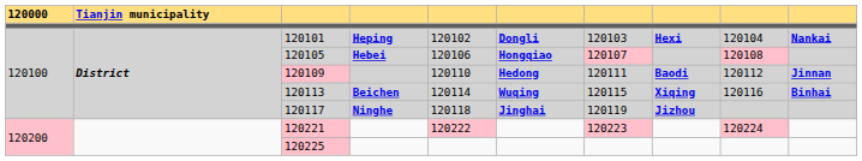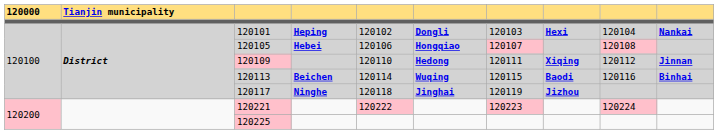 <table class="wikitable" align="center" width="1000">
 <tr ---- style="background:#FFDF80">
 <td><strong>120000</strong></td>
 <td><strong><a href='#'>Tianjin</a> municipality</strong><br></td>
 <td></td>
 <td></td>
 <td></td>
 <td></td>
 <td></td>
 <td></td>
 <td></td>
 <td></td>
 </tr>
 <tr style="background:#606060; height:2pt">
 <td colspan="10"></td>
 </tr>
 <tr ---- style="background:#D3D3D3">
 <td rowspan="5">120100</td>
 <td rowspan="5"><strong><em>District</em></strong><br></td>
 <td>120101</td>
 <td><a href='#'><strong>Heping</strong></a><br></td>
 <td>120102</td>
 <td><a href='#'><strong>Dongli</strong></a><br></td>
 <td>120103</td>
 <td><a href='#'><strong>Hexi</strong></a><br></td>
 <td>120104</td>
 <td><a href='#'><strong>Nankai</strong></a><br></td>
 </tr>
 <tr ---- style="background:#D3D3D3">
 <td>120105</td>
 <td><a href='#'><strong>Hebei</strong></a><br></td>
 <td>120106</td>
 <td><a href='#'><strong>Hongqiao</strong></a><br></td>
 <td bgcolor="#FFC0CB">120107</td>
 <td><br></td>
 <td bgcolor="#FFC0CB">120108</td>
 <td><br></td>
 </tr>
 <tr ---- style="background:#D3D3D3">
 <td bgcolor="#FFC0CB">120109</td>
 <td><br></td>
 <td>120110</td>
 <td><a href='#'><strong>Hedong</strong></a><br></td>
 <td>120111</td>
-<td><a href='#'><strong>Baodi</strong></a><br></td>
+<td><a href='#'><strong>Xiqing</strong></a><br></td>
 <td>120112</td>
 <td><a href='#'><strong>Jinnan</strong></a><br></td>
 </tr>
 <tr ---- style="background:#D3D3D3">
 <td>120113</td>
 <td><a href='#'><strong>Beichen</strong></a><br></td>
 <td>120114</td>
 <td><a href='#'><strong>Wuqing</strong></a><br></td>
 <td>120115</td>
-<td><a href='#'><strong>Xiqing</strong></a><br></td>
+<td><a href='#'><strong>Baodi</strong></a><br></td>
 <td>120116</td>
 <td><strong><a href='#'>Binhai</a></strong><br></td>
 </tr>
 <tr ---- style="background:#D3D3D3">
 <td>120117</td>
 <td><a href='#'><strong>Ninghe</strong></a><br></td>
 <td>120118</td>
 <td><a href='#'><strong>Jinghai</strong></a><br></td>
 <td>120119</td>
 <td><a href='#'><strong>Jizhou</strong></a><br></td>
 <td></td>
 <td></td>
 </tr>
 <tr>
 <td rowspan="2" bgcolor="#FFC0CB">120200</td>
 <td rowspan="2"><br></td>
 <td bgcolor="#FFC0CB">120221</td>
 <td><br></td>
 <td bgcolor="#FFC0CB">120222</td>
 <td><br></td>
 <td bgcolor="#FFC0CB">120223</td>
 <td><br></td>
 <td bgcolor="#FFC0CB">120224</td>
 <td><br></td>
 </tr>
 <tr>
 <td bgcolor="#FFC0CB">120225</td>
 <td><br></td>
 <td></td>
 <td></td>
 <td></td>
 <td></td>
 <td></td>
 <td></td>
 </tr>
 </table>
